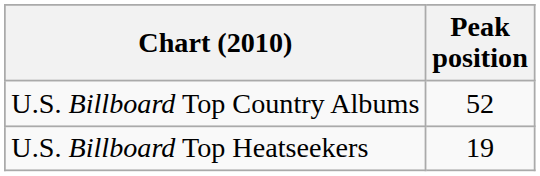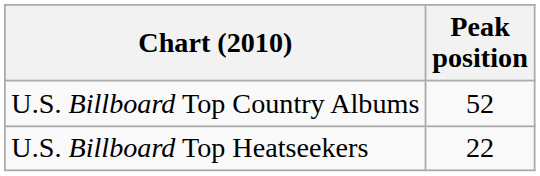 <table class="wikitable">
 <tr>
 <th>Chart (2010)</th>
 <th>Peak<br> position</th>
 </tr>
 <tr>
 <td>U.S. <em>Billboard</em> Top Country Albums</td>
 <td align="center">52</td>
 </tr>
 <tr>
 <td>U.S. <em>Billboard</em> Top Heatseekers</td>
-<td align="center">19</td>
+<td align="center">22</td>
 </tr>
 </table>
